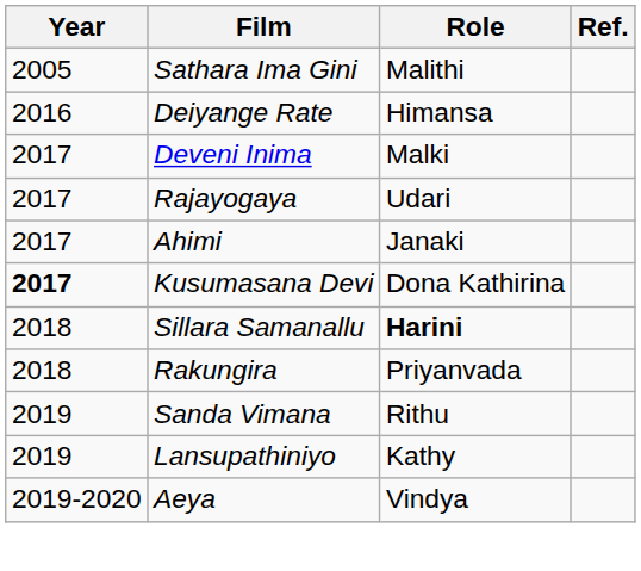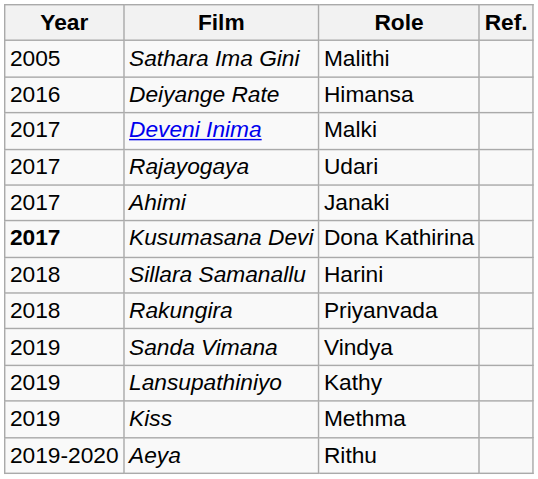 <table class="wikitable">
 <tr>
 <th>Year</th>
 <th>Film</th>
 <th>Role</th>
 <th>Ref.</th>
 </tr>
 <tr>
 <td>2005</td>
 <td><em>Sathara Ima Gini</em></td>
 <td>Malithi</td>
 <td></td>
 </tr>
 <tr>
 <td>2016</td>
 <td><em>Deiyange Rate</em></td>
 <td>Himansa</td>
 <td></td>
 </tr>
 <tr>
 <td>2017</td>
 <td><em><a href='#'>Deveni Inima</a></em></td>
 <td>Malki</td>
 <td></td>
 </tr>
 <tr>
 <td>2017</td>
 <td><em>Rajayogaya</em></td>
 <td>Udari</td>
 <td></td>
 </tr>
 <tr>
 <td>2017</td>
 <td><em>Ahimi</em></td>
 <td>Janaki</td>
 <td></td>
 </tr>
 <tr>
 <td><strong>2017</strong></td>
 <td><em>Kusumasana Devi</em></td>
 <td>Dona Kathirina</td>
 <td></td>
 </tr>
 <tr>
 <td>2018</td>
 <td><em>Sillara Samanallu</em></td>
-<td><strong>Harini</strong></td>
+<td>Harini</td>
 <td></td>
 </tr>
 <tr>
 <td>2018</td>
 <td><em>Rakungira</em></td>
 <td>Priyanvada</td>
 <td></td>
 </tr>
 <tr>
 <td>2019</td>
 <td><em>Sanda Vimana</em></td>
-<td>Rithu</td>
+<td>Vindya</td>
 <td></td>
 </tr>
 <tr>
 <td>2019</td>
 <td><em>Lansupathiniyo</em></td>
 <td>Kathy</td>
 <td></td>
 </tr>
 <tr>
+<td>2019</td>
+<td><em>Kiss</em></td>
+<td>Methma</td>
+<td></td>
+</tr>
+<tr>
 <td>2019-2020</td>
 <td><em>Aeya</em></td>
-<td>Vindya</td>
+<td>Rithu</td>
 <td></td>
 </tr>
 </table>
